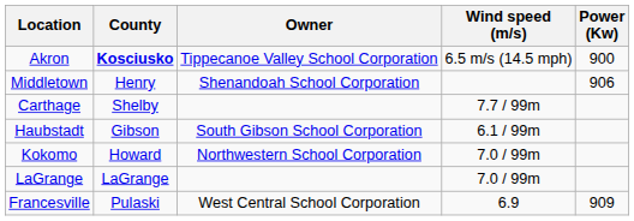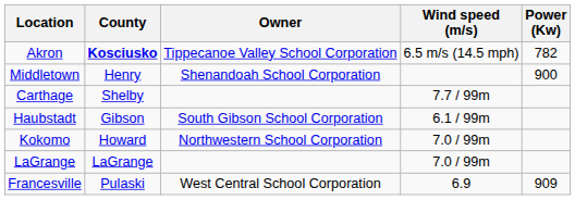 <table class="wikitable" style="text-align:center">
 <tr>
 <th>Location</th>
 <th>County</th>
 <th>Owner</th>
 <th>Wind speed <br> (m/s)</th>
 <th>Power <br> (Kw)</th>
 </tr>
 <tr>
 <td><a href='#'>Akron</a></td>
 <td><strong><a href='#'>Kosciusko</a></strong></td>
 <td><a href='#'>Tippecanoe Valley School Corporation</a></td>
 <td>6.5 m/s (14.5 mph)</td>
-<td>900</td>
+<td>782</td>
 </tr>
 <tr>
 <td><a href='#'>Middletown</a></td>
 <td><a href='#'>Henry</a></td>
 <td><a href='#'>Shenandoah School Corporation</a></td>
 <td></td>
-<td>906</td>
+<td>900</td>
 </tr>
 <tr>
 <td><a href='#'>Carthage</a></td>
 <td><a href='#'>Shelby</a></td>
 <td></td>
 <td>7.7 / 99m</td>
 <td></td>
 </tr>
 <tr>
 <td><a href='#'>Haubstadt</a></td>
 <td><a href='#'>Gibson</a></td>
 <td><a href='#'>South Gibson School Corporation</a></td>
 <td>6.1 / 99m</td>
 <td></td>
 </tr>
 <tr>
 <td><a href='#'>Kokomo</a></td>
 <td><a href='#'>Howard</a></td>
 <td><a href='#'>Northwestern School Corporation</a></td>
 <td>7.0 / 99m</td>
 <td></td>
 </tr>
 <tr>
 <td><a href='#'>LaGrange</a></td>
 <td><a href='#'>LaGrange</a></td>
 <td></td>
 <td>7.0 / 99m</td>
 <td></td>
 </tr>
 <tr>
 <td><a href='#'>Francesville</a></td>
 <td><a href='#'>Pulaski</a></td>
 <td>West Central School Corporation</td>
 <td>6.9</td>
 <td>909</td>
 </tr>
 </table>
